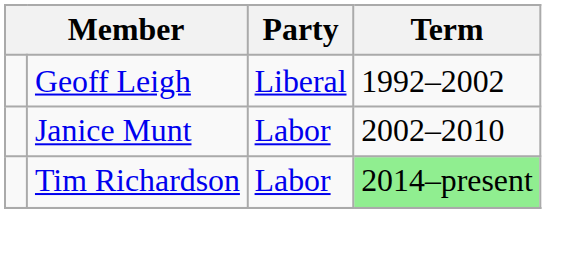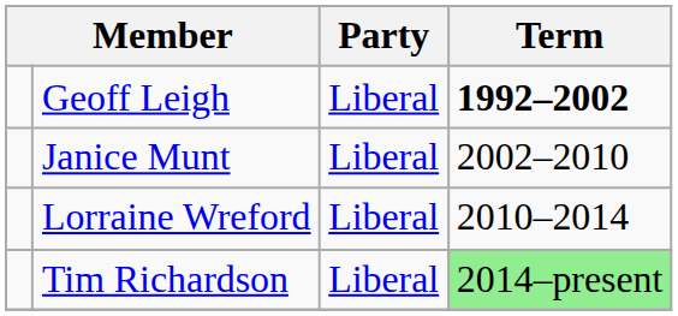 <table class="wikitable">
 <tr>
 <th colspan="2">Member</th>
 <th>Party</th>
 <th>Term</th>
 </tr>
 <tr>
 <td> </td>
 <td><a href='#'>Geoff Leigh</a></td>
 <td><a href='#'>Liberal</a></td>
-<td>1992–2002</td>
+<td><strong>1992–2002</strong></td>
 </tr>
 <tr>
 <td> </td>
 <td><a href='#'>Janice Munt</a></td>
-<td><a href='#'>Labor</a></td>
+<td><a href='#'>Liberal</a></td>
 <td>2002–2010</td>
 </tr>
 <tr>
 <td> </td>
+<td><a href='#'>Lorraine Wreford</a></td>
+<td><a href='#'>Liberal</a></td>
+<td>2010–2014</td>
+</tr>
+<tr>
+<td> </td>
 <td><a href='#'>Tim Richardson</a></td>
-<td><a href='#'>Labor</a></td>
+<td><a href='#'>Liberal</a></td>
 <td style="background: lightgreen;">2014–present</td>
 </tr>
 <tr>
 </tr>
 </table>
